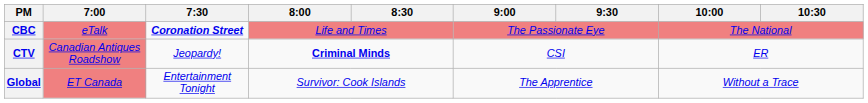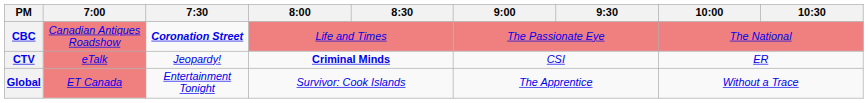 <table class="wikitable" width="100%">
 <tr>
 <th width="4%">PM</th>
 <th width="12%">7:00</th>
 <th width="12%">7:30</th>
 <th width="12%">8:00</th>
 <th width="12%">8:30</th>
 <th width="12%">9:00</th>
 <th width="12%">9:30</th>
 <th width="12%">10:00</th>
 <th width="12%">10:30</th>
 </tr>
 <tr align="center">
 <th><a href='#'>CBC</a></th>
-<td colspan="1" align=center bgcolor="#F08080"><em><a href='#'>eTalk</a></em></td>
+<td colspan="1" align=center bgcolor="#F08080"><em><a href='#'>Canadian Antiques Roadshow</a></em></td>
 <td colspan="1" align=center><strong><em><a href='#'>Coronation Street</a></em></strong></td>
 <td colspan="2" align=center bgcolor="#F08080"><em><a href='#'>Life and Times</a></em></td>
 <td colspan="2" align=center bgcolor="#F08080"><em><a href='#'>The Passionate Eye</a></em></td>
 <td colspan="2" align=center bgcolor="#F08080"><em><a href='#'>The National</a></em></td>
 </tr>
 <tr align="center">
 <th><a href='#'>CTV</a></th>
-<td colspan="1" align=center bgcolor="#F08080"><em><a href='#'>Canadian Antiques Roadshow</a></em></td>
+<td colspan="1" align=center bgcolor="#F08080"><em><a href='#'>eTalk</a></em></td>
 <td colspan="1" align=center><em><a href='#'>Jeopardy!</a></em></td>
 <td colspan="2" align=center><strong><a href='#'>Criminal Minds</a></strong></td>
 <td colspan="2" align=center><em><a href='#'>CSI</a></em></td>
 <td colspan="2" align=center><em><a href='#'>ER</a></em></td>
 </tr>
 <tr align="center">
 <th><a href='#'>Global</a></th>
 <td colspan="1" align=center bgcolor="#F08080"><em><a href='#'>ET Canada</a></em></td>
 <td colspan="1" align=center><em><a href='#'>Entertainment Tonight</a></em></td>
 <td colspan="2" align=center><em><a href='#'>Survivor: Cook Islands</a></em></td>
 <td colspan="2" align=center><em><a href='#'>The Apprentice</a></em></td>
 <td colspan="2" align=center><em><a href='#'>Without a Trace</a></em></td>
 </tr>
 </table>
